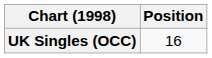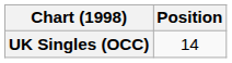 <table class="wikitable plainrowheaders" style="text-align:center">
 <tr>
 <th>Chart (1998)</th>
 <th>Position</th>
 </tr>
 <tr>
 <th scope="row">UK Singles (OCC)</th>
-<td>16</td>
+<td>14</td>
 </tr>
 </table>
